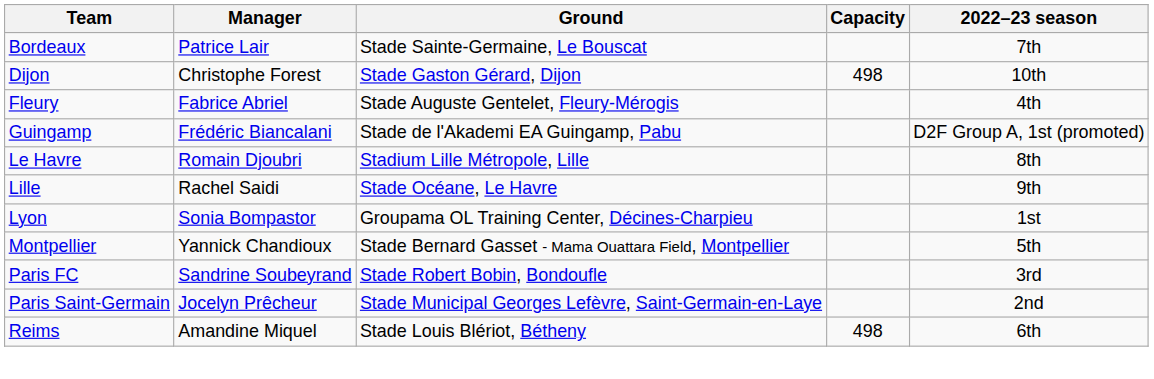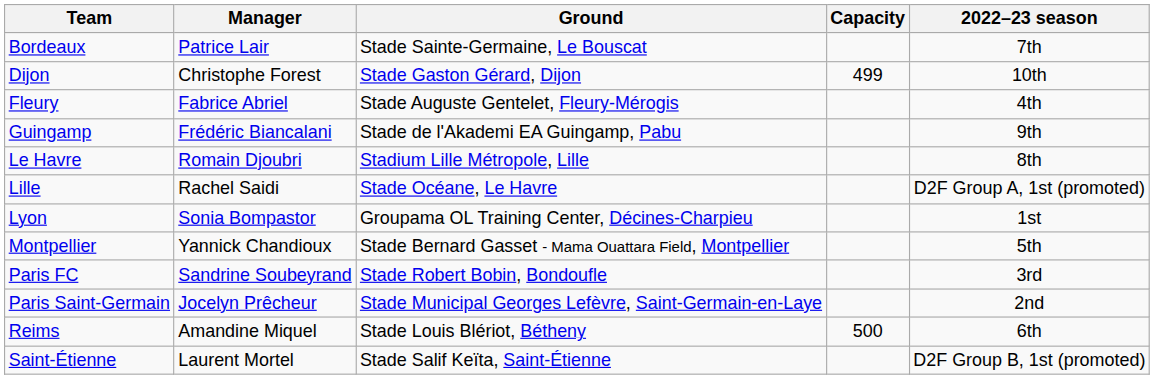 <table class="wikitable sortable">
 <tr>
 <th>Team</th>
 <th>Manager</th>
 <th>Ground</th>
 <th>Capacity</th>
 <th data-sort-type=number>2022–23 season</th>
 </tr>
 <tr>
 <td><a href='#'>Bordeaux</a></td>
 <td><a href='#'>Patrice Lair</a></td>
 <td>Stade Sainte-Germaine, <a href='#'>Le Bouscat</a></td>
 <td align="center"></td>
 <td align="center">7th</td>
 </tr>
 <tr>
 <td><a href='#'>Dijon</a></td>
 <td>Christophe Forest</td>
 <td><a href='#'>Stade Gaston Gérard</a>, <a href='#'>Dijon</a></td>
-<td align="center">498</td>
+<td align="center">499</td>
 <td align="center">10th</td>
 </tr>
 <tr>
 <td><a href='#'>Fleury</a></td>
 <td><a href='#'>Fabrice Abriel</a></td>
 <td>Stade Auguste Gentelet, <a href='#'>Fleury-Mérogis</a></td>
 <td align="center"></td>
 <td align="center">4th</td>
 </tr>
 <tr>
 <td><a href='#'>Guingamp</a></td>
 <td><a href='#'>Frédéric Biancalani</a></td>
 <td>Stade de l'Akademi EA Guingamp, <a href='#'>Pabu</a></td>
 <td align="center"></td>
-<td align="center">D2F Group A, 1st (promoted)</td>
+<td align="center">9th</td>
 </tr>
 <tr>
 <td><a href='#'>Le Havre</a></td>
 <td><a href='#'>Romain Djoubri</a></td>
 <td><a href='#'>Stadium Lille Métropole</a>, <a href='#'>Lille</a></td>
 <td align="center"></td>
 <td align="center">8th</td>
 </tr>
 <tr>
 <td><a href='#'>Lille</a></td>
 <td>Rachel Saidi</td>
 <td><a href='#'>Stade Océane</a>, <a href='#'>Le Havre</a></td>
 <td align="center"></td>
-<td align="center">9th</td>
+<td align="center">D2F Group A, 1st (promoted)</td>
 </tr>
 <tr>
 <td><a href='#'>Lyon</a></td>
 <td><a href='#'>Sonia Bompastor</a></td>
 <td>Groupama OL Training Center, <a href='#'>Décines-Charpieu</a></td>
 <td align="center"></td>
 <td align="center">1st</td>
 </tr>
 <tr>
 <td><a href='#'>Montpellier</a></td>
 <td>Yannick Chandioux</td>
 <td>Stade Bernard Gasset <small>- Mama Ouattara Field</small>, <a href='#'>Montpellier</a></td>
 <td align="center"></td>
 <td align="center">5th</td>
 </tr>
 <tr>
 <td><a href='#'>Paris FC</a></td>
 <td><a href='#'>Sandrine Soubeyrand</a></td>
 <td><a href='#'>Stade Robert Bobin</a>, <a href='#'>Bondoufle</a></td>
 <td align="center"></td>
 <td align="center">3rd</td>
 </tr>
 <tr>
 <td><a href='#'>Paris Saint-Germain</a></td>
 <td><a href='#'>Jocelyn Prêcheur</a></td>
 <td><a href='#'>Stade Municipal Georges Lefèvre</a>, <a href='#'>Saint-Germain-en-Laye</a></td>
 <td align="center"></td>
 <td align="center">2nd</td>
 </tr>
 <tr>
 <td><a href='#'>Reims</a></td>
 <td>Amandine Miquel</td>
 <td>Stade Louis Blériot, <a href='#'>Bétheny</a></td>
-<td align="center">498</td>
+<td align="center">500</td>
 <td align="center">6th</td>
 </tr>
+<tr>
+<td><a href='#'>Saint-Étienne</a></td>
+<td>Laurent Mortel</td>
+<td>Stade Salif Keïta, <a href='#'>Saint-Étienne</a></td>
+<td align="center"></td>
+<td align="center">D2F Group B, 1st (promoted)</td>
+</tr>
 </table>
